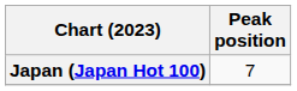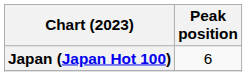 <table class="wikitable sortable plainrowheaders" style="text-align:center">
 <tr>
 <th scope="col">Chart (2023)</th>
 <th scope="col">Peak<br>position</th>
 </tr>
 <tr>
 <th scope="row">Japan (<a href='#'>Japan Hot 100</a>)</th>
-<td>7</td>
+<td>6</td>
 </tr>
 <tr>
 </tr>
 <tr>
 </tr>
 </table>
